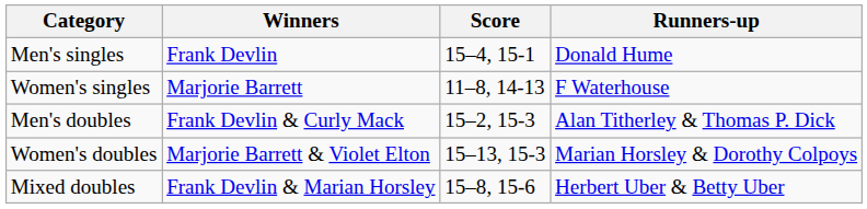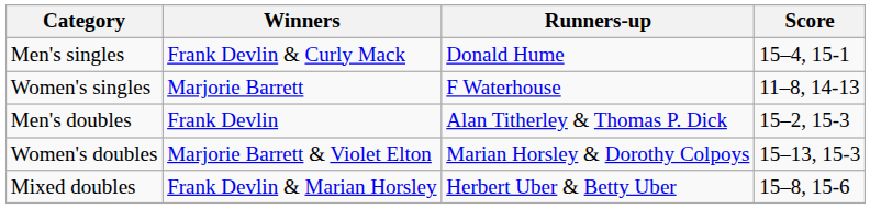 <table class=wikitable style="margin:auto;">
 <tr>
 <th>Category</th>
 <th>Winners</th>
+<th>Runners-up</th>
 <th>Score</th>
-<th>Runners-up</th>
 </tr>
 <tr>
 <td>Men's singles</td>
-<td> <a href='#'>Frank Devlin</a></td>
+<td> <a href='#'>Frank Devlin</a> & <a href='#'>Curly Mack</a></td>
+<td> <a href='#'>Donald Hume</a></td>
 <td>15–4, 15-1</td>
-<td> <a href='#'>Donald Hume</a></td>
 </tr>
 <tr>
 <td>Women's singles</td>
 <td> <a href='#'>Marjorie Barrett</a></td>
+<td> <a href='#'>F Waterhouse</a></td>
 <td>11–8, 14-13</td>
-<td> <a href='#'>F Waterhouse</a></td>
 </tr>
 <tr>
 <td>Men's doubles</td>
-<td> <a href='#'>Frank Devlin</a> & <a href='#'>Curly Mack</a></td>
+<td> <a href='#'>Frank Devlin</a></td>
+<td> <a href='#'>Alan Titherley</a> & <a href='#'>Thomas P. Dick</a></td>
 <td>15–2, 15-3</td>
-<td> <a href='#'>Alan Titherley</a> & <a href='#'>Thomas P. Dick</a></td>
 </tr>
 <tr>
 <td>Women's doubles</td>
 <td> <a href='#'>Marjorie Barrett</a> & <a href='#'>Violet Elton</a></td>
+<td> <a href='#'>Marian Horsley</a> &  <a href='#'>Dorothy Colpoys</a></td>
 <td>15–13, 15-3</td>
-<td> <a href='#'>Marian Horsley</a> &  <a href='#'>Dorothy Colpoys</a></td>
 </tr>
 <tr>
 <td>Mixed doubles</td>
 <td> <a href='#'>Frank Devlin</a> &  <a href='#'>Marian Horsley</a></td>
+<td> <a href='#'>Herbert Uber</a> & <a href='#'>Betty Uber</a></td>
 <td>15–8, 15-6</td>
-<td> <a href='#'>Herbert Uber</a> & <a href='#'>Betty Uber</a></td>
 </tr>
 </table>
